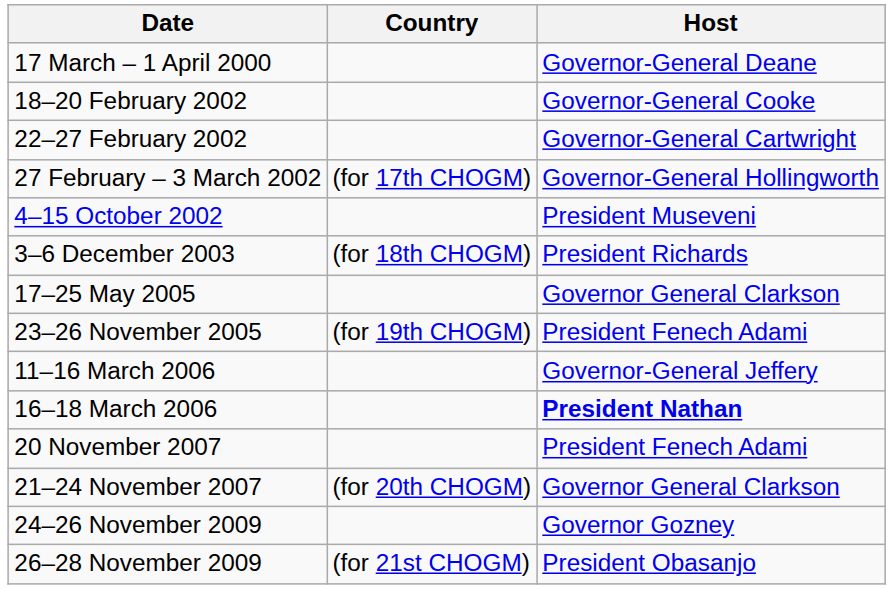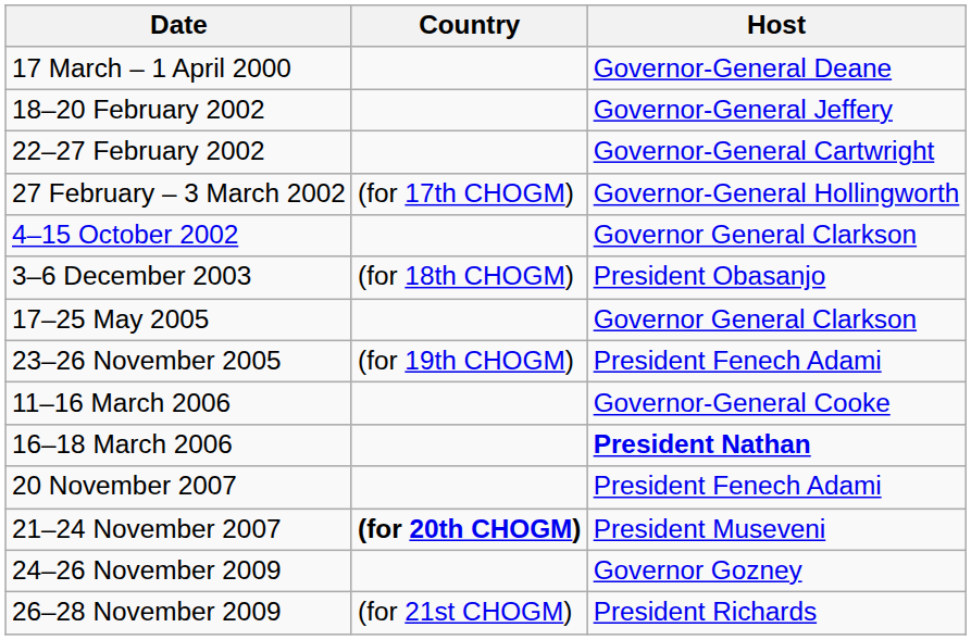 <table class="wikitable sortable" border="1" style="margin: 1em auto 1em auto">
 <tr>
 <th class="unsortable">Date</th>
 <th>Country</th>
 <th class="unsortable">Host</th>
 </tr>
 <tr>
 <td nowrap>17 March – 1 April 2000</td>
 <td></td>
 <td><a href='#'>Governor-General Deane</a></td>
 </tr>
 <tr>
 <td nowrap>18–20 February 2002</td>
 <td></td>
-<td><a href='#'>Governor-General Cooke</a></td>
+<td><a href='#'>Governor-General Jeffery</a></td>
 </tr>
 <tr>
 <td nowrap>22–27 February 2002</td>
 <td></td>
 <td><a href='#'>Governor-General Cartwright</a></td>
 </tr>
 <tr>
 <td nowrap>27 February – 3 March 2002</td>
 <td> (for <a href='#'>17th CHOGM</a>)</td>
 <td><a href='#'>Governor-General Hollingworth</a></td>
 </tr>
 <tr>
 <td nowrap><a href='#'>4–15 October 2002</a></td>
 <td></td>
-<td><a href='#'>President Museveni</a></td>
+<td><a href='#'>Governor General Clarkson</a></td>
 </tr>
 <tr>
 <td nowrap>3–6 December 2003</td>
 <td> (for <a href='#'>18th CHOGM</a>)</td>
-<td><a href='#'>President Richards</a></td>
+<td><a href='#'>President Obasanjo</a></td>
 </tr>
 <tr>
 <td nowrap>17–25 May 2005</td>
 <td></td>
 <td><a href='#'>Governor General Clarkson</a></td>
 </tr>
 <tr>
 <td nowrap>23–26 November 2005</td>
 <td> (for <a href='#'>19th CHOGM</a>)</td>
 <td><a href='#'>President Fenech Adami</a></td>
 </tr>
 <tr>
 <td nowrap>11–16 March 2006</td>
 <td></td>
-<td><a href='#'>Governor-General Jeffery</a></td>
+<td><a href='#'>Governor-General Cooke</a></td>
 </tr>
 <tr>
 <td nowrap>16–18 March 2006</td>
 <td></td>
 <td><strong><a href='#'>President Nathan</a></strong></td>
 </tr>
 <tr>
 <td nowrap>20 November 2007</td>
 <td></td>
 <td><a href='#'>President Fenech Adami</a></td>
 </tr>
 <tr>
 <td nowrap>21–24 November 2007</td>
-<td> (for <a href='#'>20th CHOGM</a>)</td>
-<td><a href='#'>Governor General Clarkson</a></td>
+<td><strong> (for <a href='#'>20th CHOGM</a>)</strong></td>
+<td><a href='#'>President Museveni</a></td>
 </tr>
 <tr>
 <td nowrap>24–26 November 2009</td>
 <td></td>
 <td><a href='#'>Governor Gozney</a></td>
 </tr>
 <tr>
 <td nowrap>26–28 November 2009</td>
 <td> (for <a href='#'>21st CHOGM</a>)</td>
-<td><a href='#'>President Obasanjo</a></td>
+<td><a href='#'>President Richards</a></td>
 </tr>
 </table>
